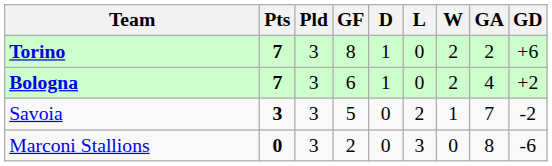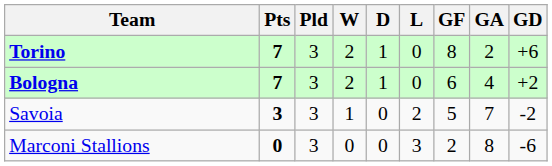 <table class="wikitable" style="text-align:center;">
 <tr>
 <th width=200>Team</th>
 <th width=20>Pts</th>
 <th width=20>Pld</th>
-<th width=20>GF</th>
+<th width=20>W</th>
 <th width=20>D</th>
 <th width=20>L</th>
-<th width=20>W</th>
+<th width=20>GF</th>
 <th width=20>GA</th>
 <th width=20>GD</th>
 </tr>
 <tr style="background:#ccffcc">
 <td style="text-align:left"><strong> <a href='#'>Torino</a></strong></td>
 <td><strong>7</strong></td>
 <td>3</td>
-<td>8</td>
+<td>2</td>
 <td>1</td>
 <td>0</td>
-<td>2</td>
+<td>8</td>
 <td>2</td>
 <td>+6</td>
 </tr>
 <tr style="background:#ccffcc">
 <td style="text-align:left"><strong> <a href='#'>Bologna</a></strong></td>
 <td><strong>7</strong></td>
 <td>3</td>
-<td>6</td>
+<td>2</td>
 <td>1</td>
 <td>0</td>
-<td>2</td>
+<td>6</td>
 <td>4</td>
 <td>+2</td>
 </tr>
 <tr>
 <td style="text-align:left"> <a href='#'>Savoia</a></td>
 <td><strong>3</strong></td>
 <td>3</td>
-<td>5</td>
+<td>1</td>
 <td>0</td>
 <td>2</td>
-<td>1</td>
+<td>5</td>
 <td>7</td>
 <td>-2</td>
 </tr>
 <tr>
 <td style="text-align:left"> <a href='#'>Marconi Stallions</a></td>
 <td><strong>0</strong></td>
 <td>3</td>
-<td>2</td>
+<td>0</td>
 <td>0</td>
 <td>3</td>
-<td>0</td>
+<td>2</td>
 <td>8</td>
 <td>-6</td>
 </tr>
 </table>
